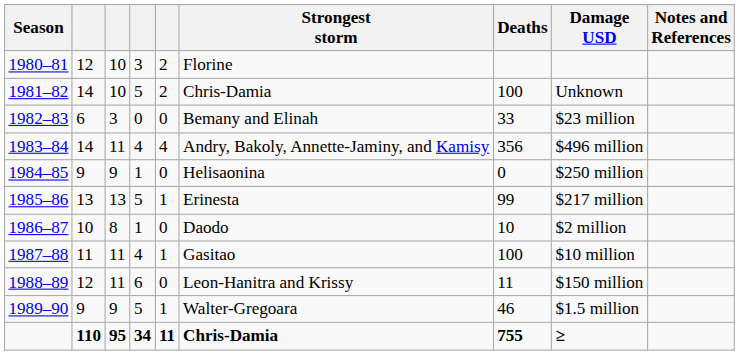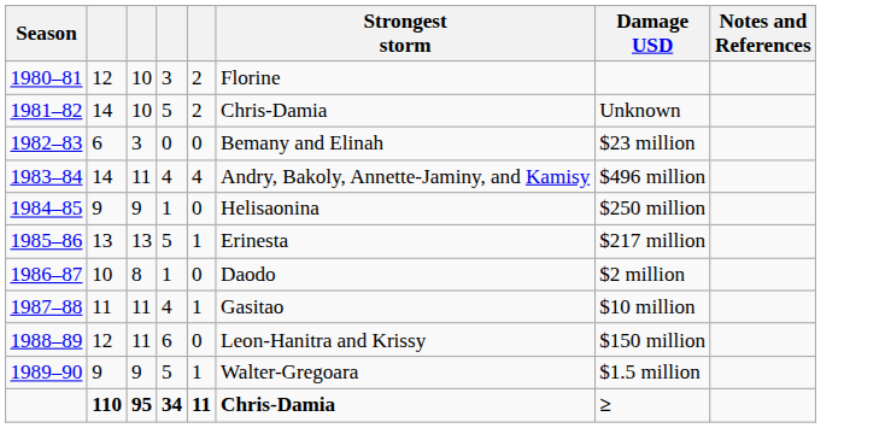 <table class="wikitable sortable">
 <tr>
 <th>Season</th>
 <th></th>
 <th></th>
 <th></th>
 <th></th>
 <th>Strongest<br>storm</th>
-<th>Deaths</th>
 <th>Damage<br><a href='#'>USD</a></th>
 <th>Notes and<br>References</th>
 </tr>
 <tr>
 <td><a href='#'>1980–81</a></td>
 <td>12</td>
 <td>10</td>
 <td>3</td>
 <td>2</td>
 <td> Florine</td>
 <td></td>
 <td></td>
-<td></td>
 </tr>
 <tr>
 <td><a href='#'>1981–82</a></td>
 <td>14</td>
 <td>10</td>
 <td>5</td>
 <td>2</td>
 <td> Chris-Damia</td>
-<td>100</td>
 <td>Unknown</td>
 <td></td>
 </tr>
 <tr>
 <td><a href='#'>1982–83</a></td>
 <td>6</td>
 <td>3</td>
 <td>0</td>
 <td>0</td>
 <td> Bemany and Elinah</td>
-<td>33</td>
 <td>$23 million</td>
 <td></td>
 </tr>
 <tr>
 <td><a href='#'>1983–84</a></td>
 <td>14</td>
 <td>11</td>
 <td>4</td>
 <td>4</td>
 <td> Andry, Bakoly, Annette-Jaminy, and <a href='#'>Kamisy</a></td>
-<td>356</td>
 <td>$496 million</td>
 <td></td>
 </tr>
 <tr>
 <td><a href='#'>1984–85</a></td>
 <td>9</td>
 <td>9</td>
 <td>1</td>
 <td>0</td>
 <td> Helisaonina</td>
-<td>0</td>
 <td>$250 million</td>
 <td></td>
 </tr>
 <tr>
 <td><a href='#'>1985–86</a></td>
 <td>13</td>
 <td>13</td>
 <td>5</td>
 <td>1</td>
 <td> Erinesta</td>
-<td>99</td>
 <td>$217 million</td>
 <td></td>
 </tr>
 <tr>
 <td><a href='#'>1986–87</a></td>
 <td>10</td>
 <td>8</td>
 <td>1</td>
 <td>0</td>
 <td> Daodo</td>
-<td>10</td>
 <td>$2 million</td>
 <td></td>
 </tr>
 <tr>
 <td><a href='#'>1987–88</a></td>
 <td>11</td>
 <td>11</td>
 <td>4</td>
 <td>1</td>
 <td> Gasitao</td>
-<td>100</td>
 <td>$10 million</td>
 <td></td>
 </tr>
 <tr>
 <td><a href='#'>1988–89</a></td>
 <td>12</td>
 <td>11</td>
 <td>6</td>
 <td>0</td>
 <td> Leon-Hanitra and Krissy</td>
-<td>11</td>
 <td>$150 million</td>
 <td></td>
 </tr>
 <tr>
 <td><a href='#'>1989–90</a></td>
 <td>9</td>
 <td>9</td>
 <td>5</td>
 <td>1</td>
 <td> Walter-Gregoara</td>
-<td>46</td>
 <td>$1.5 million</td>
 <td></td>
 </tr>
 <tr>
 <td colspan="1"></td>
 <td><strong>110</strong></td>
 <td><strong>95</strong></td>
 <td><strong>34</strong></td>
 <td><strong>11</strong></td>
 <td><strong>Chris-Damia</strong></td>
-<td><strong>755</strong></td>
 <td><strong>≥</strong></td>
 <td colspan="1"></td>
 </tr>
 </table>
